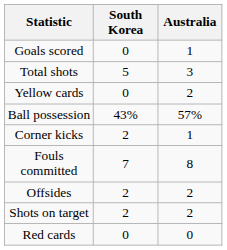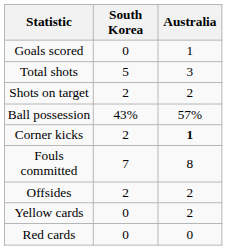 <table class="wikitable" style="text-align:center;">
 <tr>
 <th scope=col width=100>Statistic</th>
 <th scope=col width=70>South Korea</th>
 <th scope=col width=70>Australia</th>
 </tr>
 <tr>
 <td>Goals scored</td>
 <td>0</td>
 <td>1</td>
 </tr>
 <tr>
 <td>Total shots</td>
 <td>5</td>
 <td>3</td>
 </tr>
 <tr>
-<td>Yellow cards</td>
-<td>0</td>
+<td>Shots on target</td>
+<td>2</td>
 <td>2</td>
 </tr>
 <tr>
 <td>Ball possession</td>
 <td>43%</td>
 <td>57%</td>
 </tr>
 <tr>
 <td>Corner kicks</td>
 <td>2</td>
-<td>1</td>
+<td><strong>1</strong></td>
 </tr>
 <tr>
 <td>Fouls committed</td>
 <td>7</td>
 <td>8</td>
 </tr>
 <tr>
 <td>Offsides</td>
 <td>2</td>
 <td>2</td>
 </tr>
 <tr>
-<td>Shots on target</td>
-<td>2</td>
+<td>Yellow cards</td>
+<td>0</td>
 <td>2</td>
 </tr>
 <tr>
 <td>Red cards</td>
 <td>0</td>
 <td>0</td>
 </tr>
 </table>
